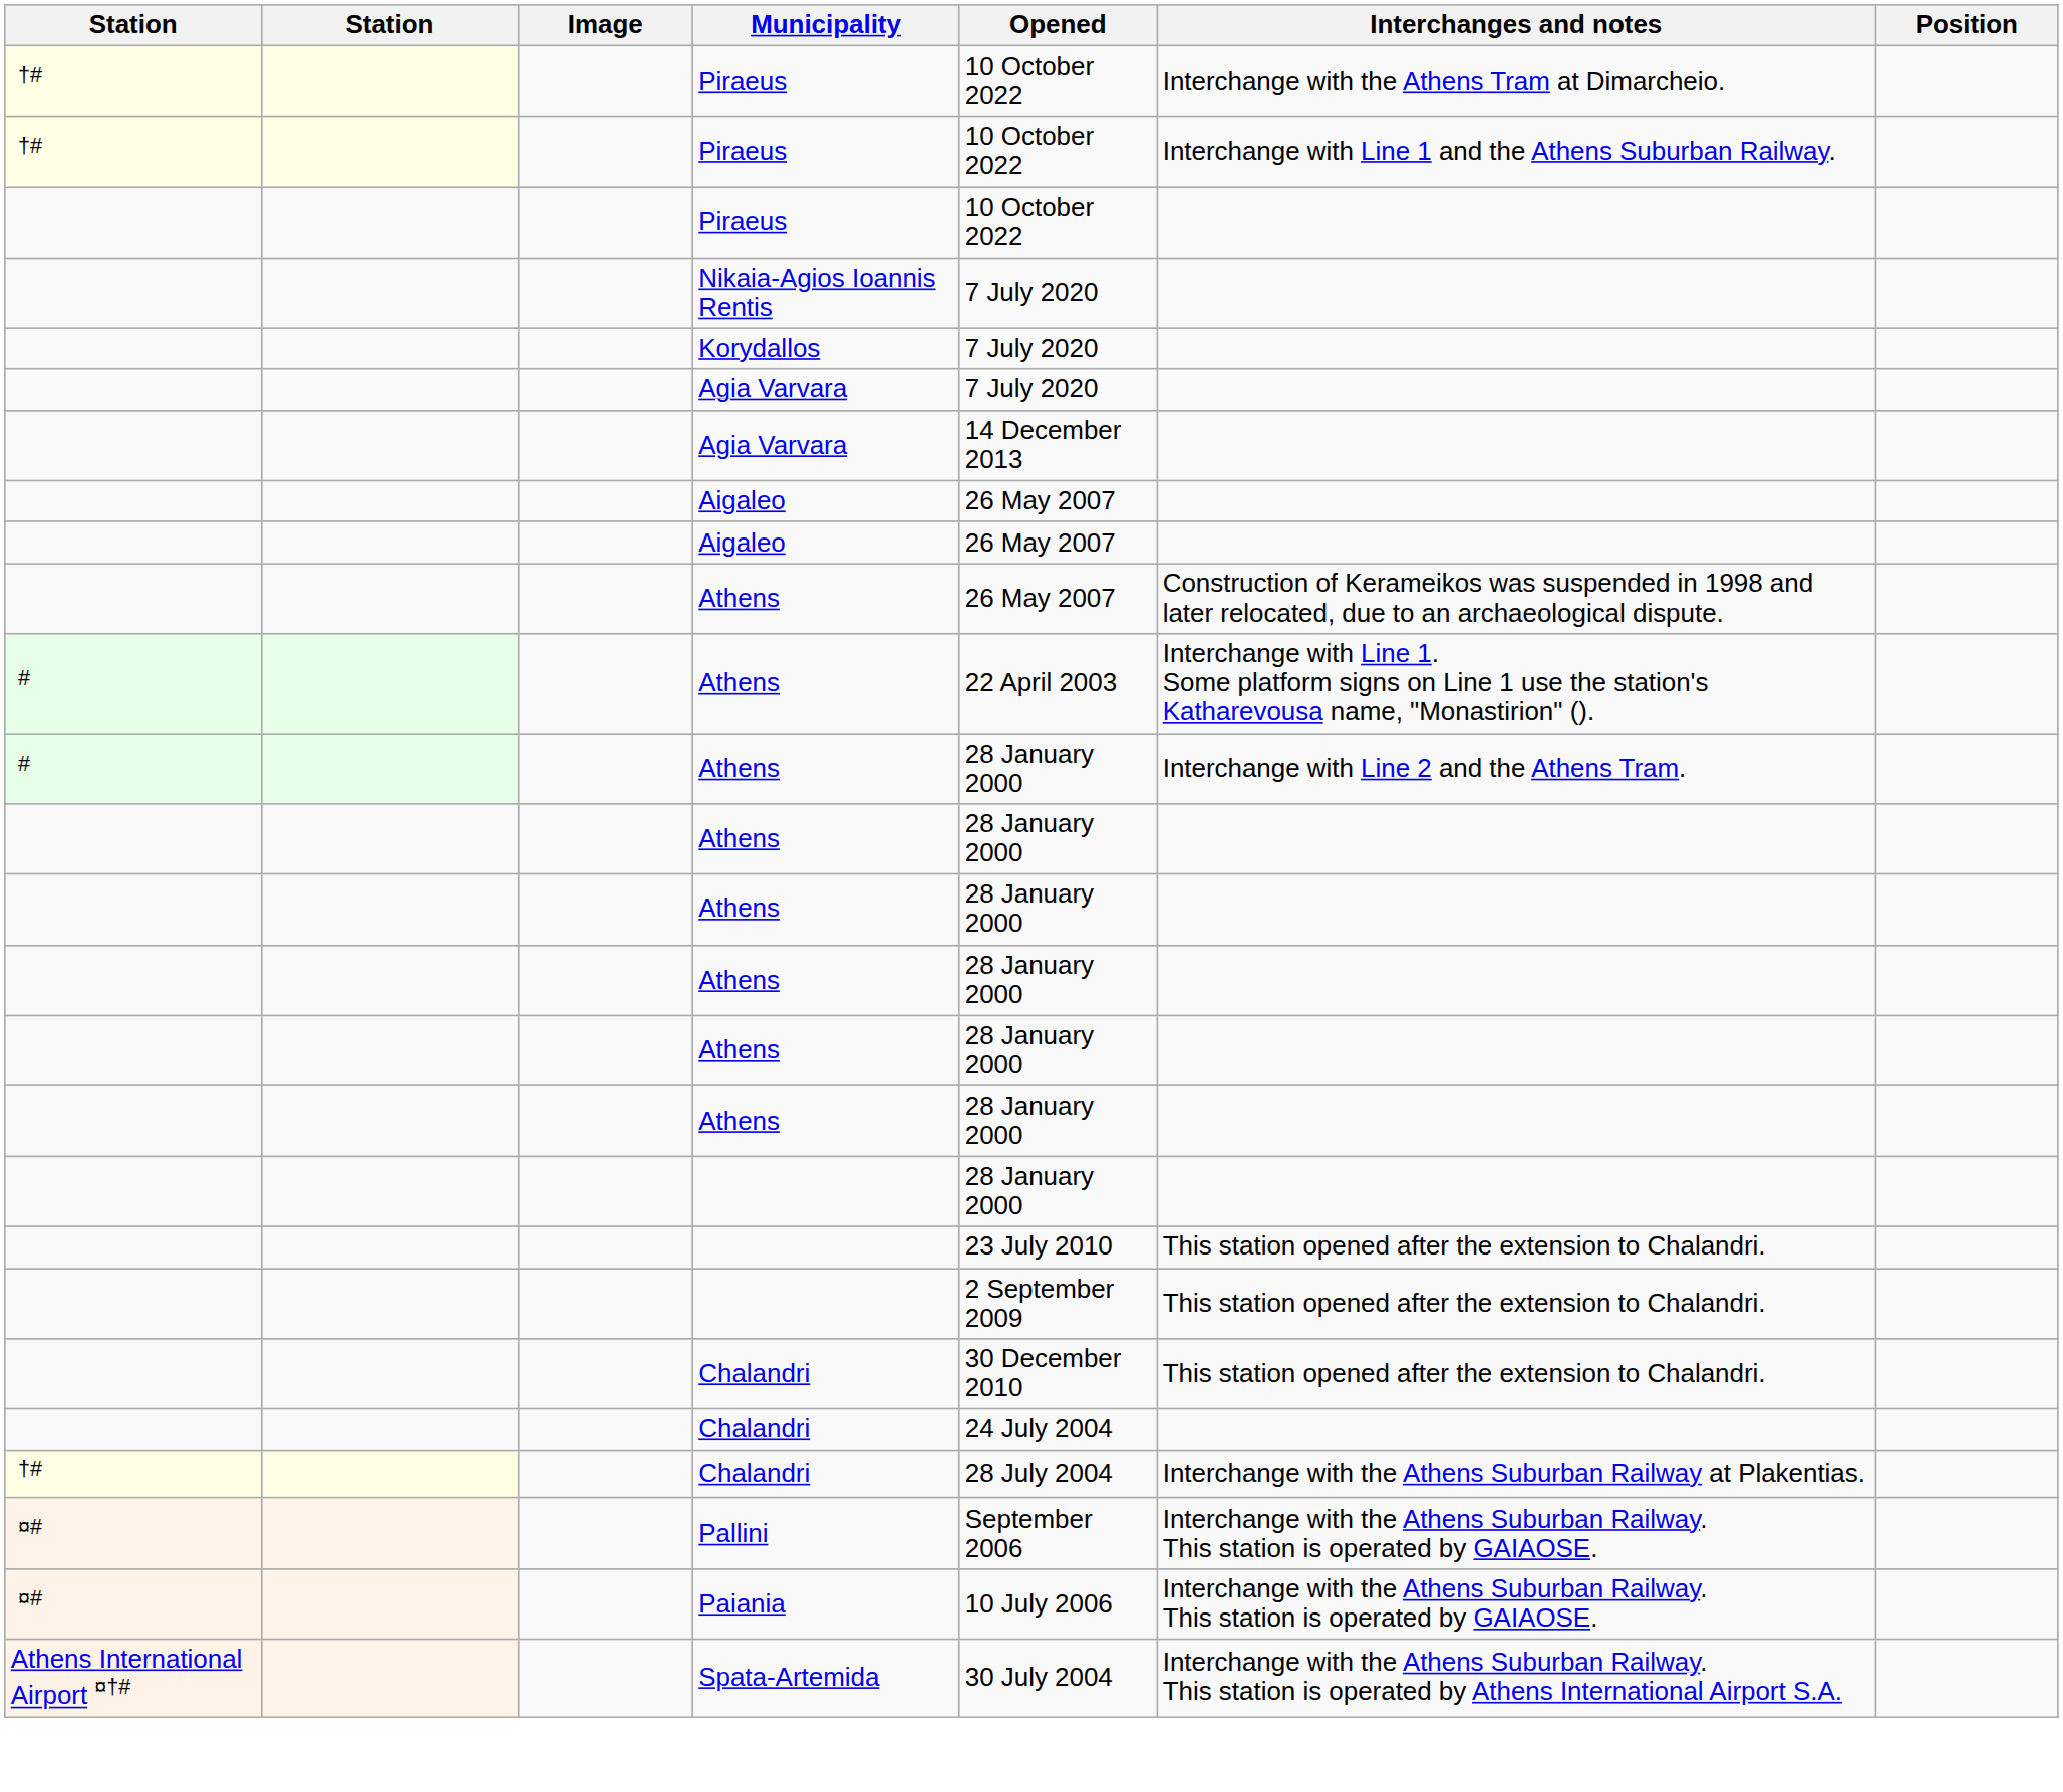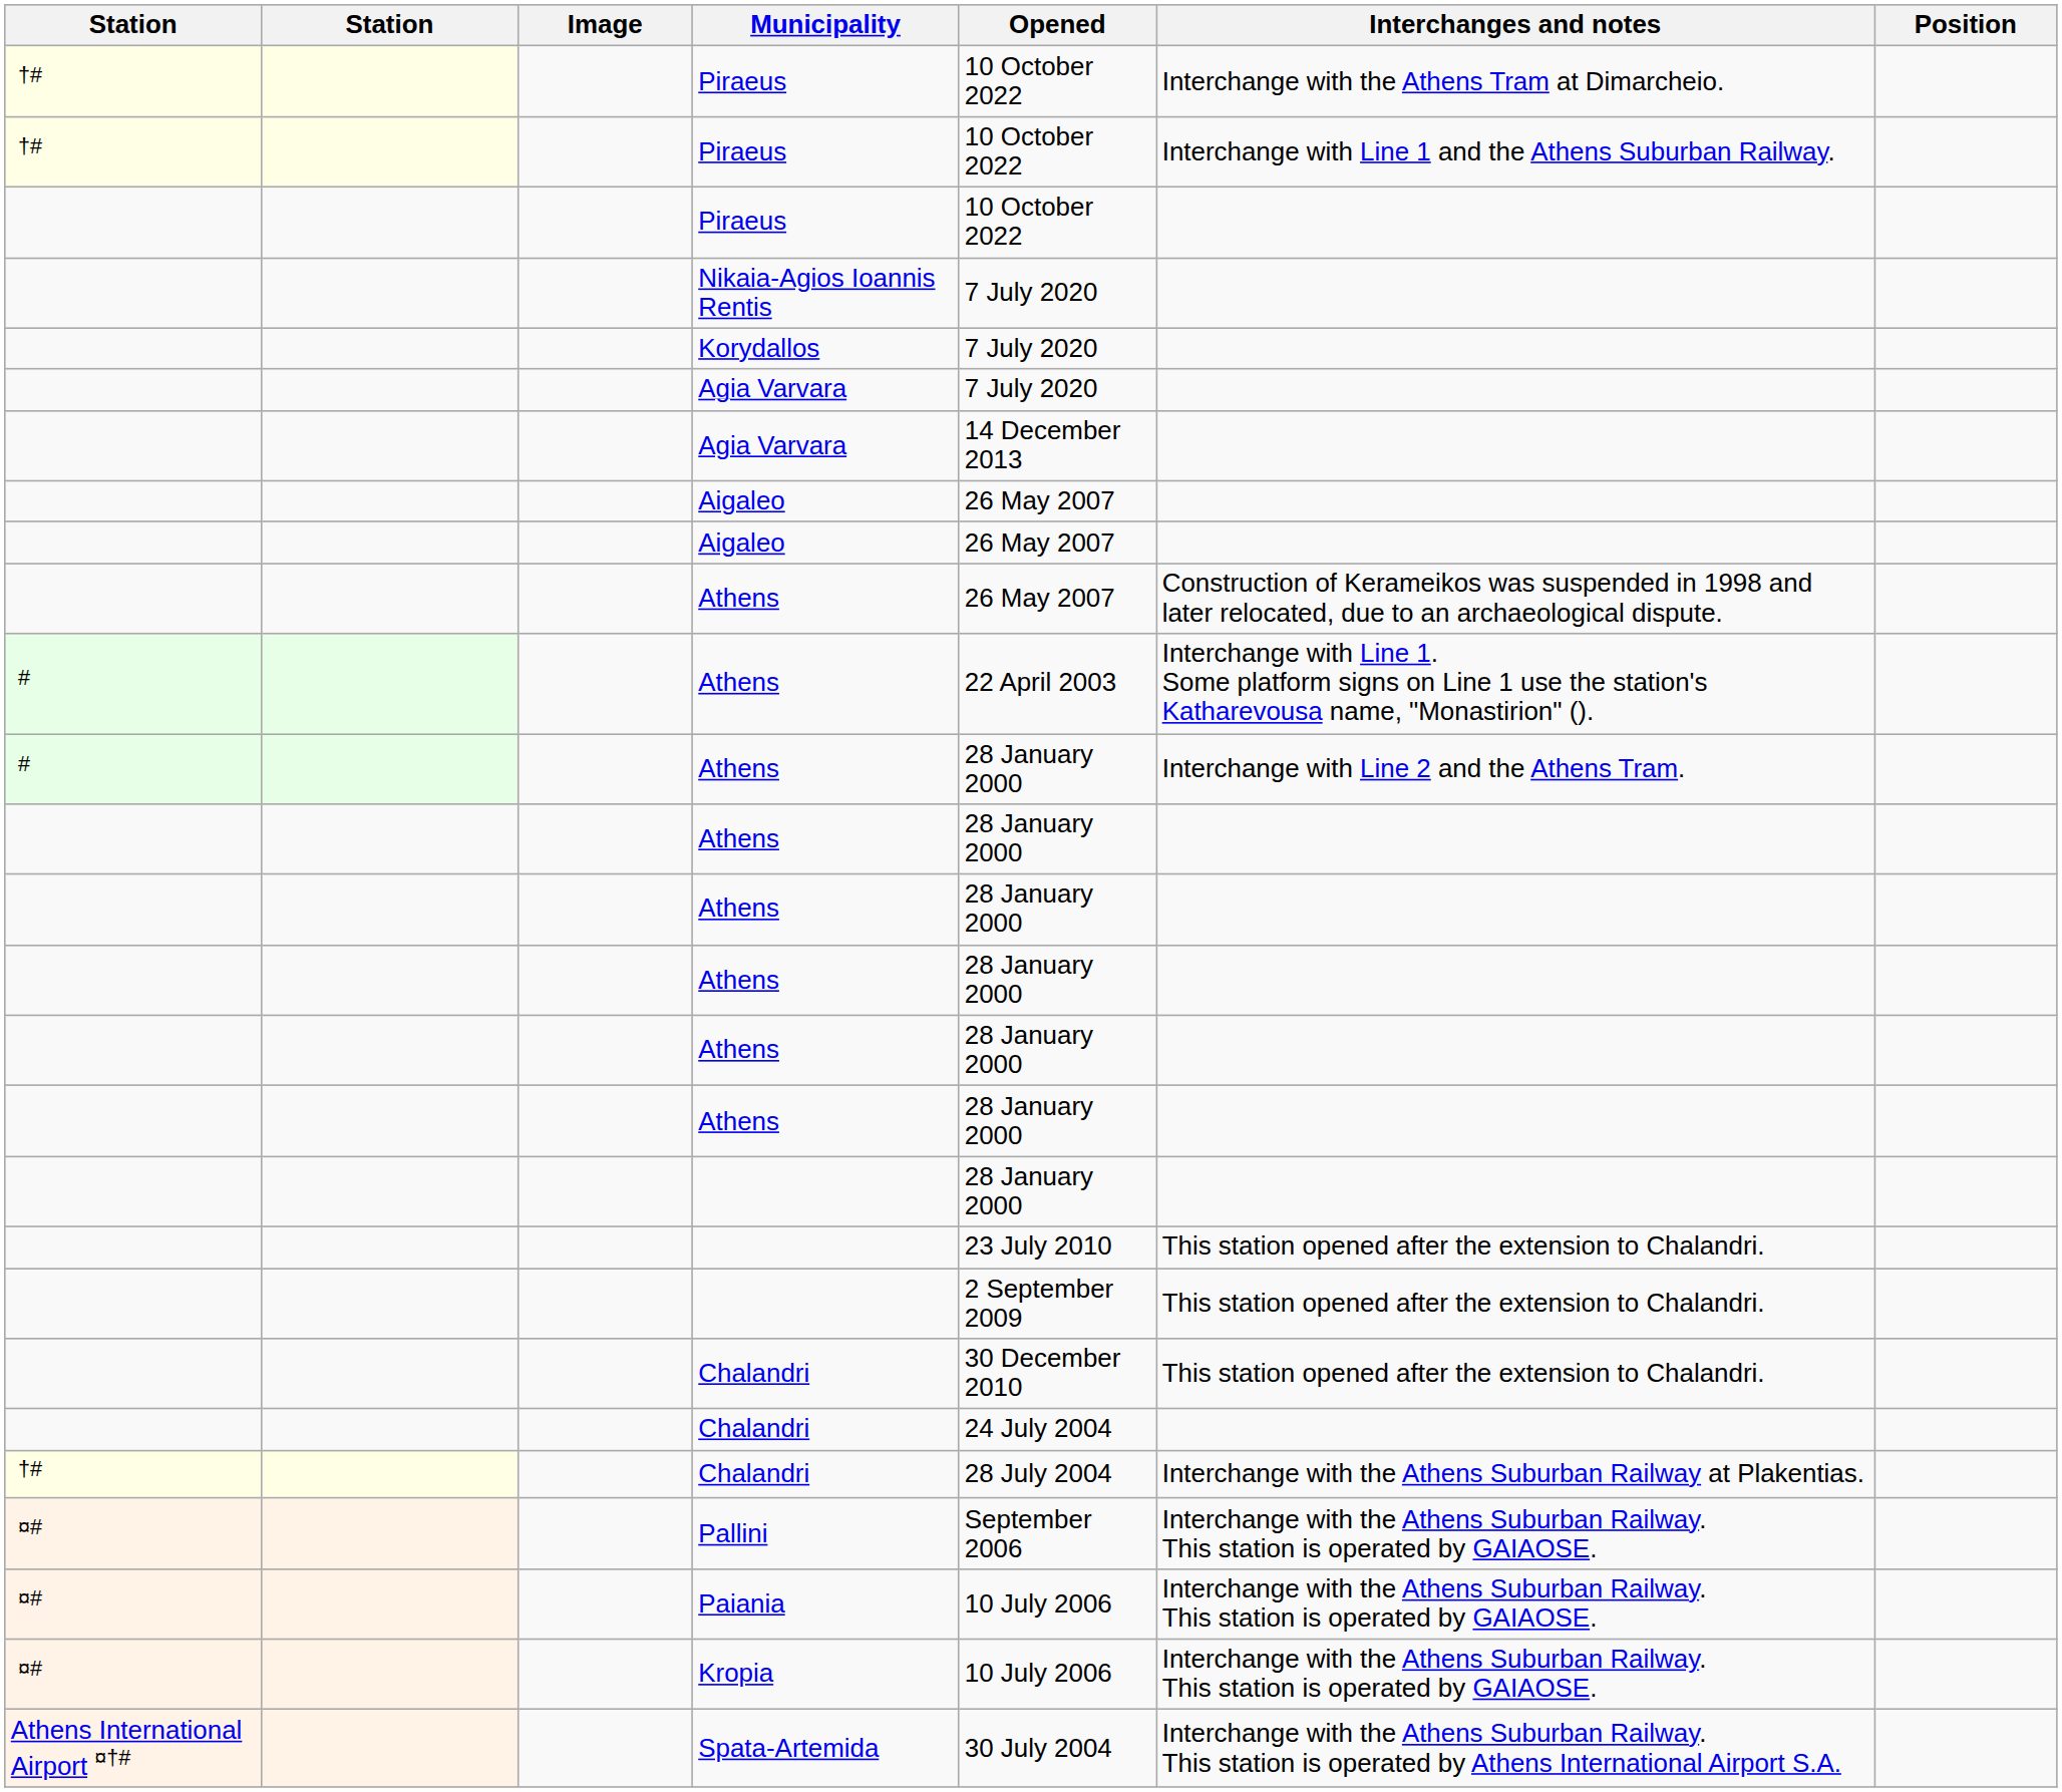 <table class="wikitable sortable" style="width:100%">
 <tr>
 <th style="min-width:105px;width:12.5%">Station<br></th>
 <th style="min-width:105px;width:12.5%">Station<br></th>
 <th style="width:100px" class="unsortable">Image</th>
 <th><a href='#'>Municipality</a></th>
 <th data-sort-type="date">Opened</th>
 <th style="width:35%" class="unsortable">Interchanges and notes</th>
 <th style="width:105px" class="unsortable">Position</th>
 </tr>
 <tr>
 <td style="background-color:#FFFFE6"> <sup>†#</sup></td>
 <td style="background-color:#FFFFE6"></td>
 <td></td>
 <td><a href='#'>Piraeus</a></td>
 <td>10 October 2022</td>
 <td>Interchange with the <a href='#'>Athens Tram</a> at Dimarcheio.</td>
 <td></td>
 </tr>
 <tr>
 <td style="background-color:#FFFFE6"> <sup>†#</sup></td>
 <td style="background-color:#FFFFE6"></td>
 <td></td>
 <td><a href='#'>Piraeus</a></td>
 <td>10 October 2022</td>
 <td>Interchange with <a href='#'>Line 1</a> and the <a href='#'>Athens Suburban Railway</a>.</td>
 <td></td>
 </tr>
 <tr>
 <td></td>
 <td></td>
 <td></td>
 <td><a href='#'>Piraeus</a></td>
 <td>10 October 2022</td>
 <td></td>
 <td></td>
 </tr>
 <tr>
 <td></td>
 <td></td>
 <td></td>
 <td><a href='#'>Nikaia-Agios Ioannis Rentis</a></td>
 <td>7 July 2020</td>
 <td></td>
 <td></td>
 </tr>
 <tr>
 <td></td>
 <td></td>
 <td></td>
 <td><a href='#'>Korydallos</a></td>
 <td>7 July 2020</td>
 <td></td>
 <td></td>
 </tr>
 <tr>
 <td></td>
 <td></td>
 <td></td>
 <td><a href='#'>Agia Varvara</a></td>
 <td>7 July 2020</td>
 <td></td>
 <td></td>
 </tr>
 <tr>
 <td></td>
 <td></td>
 <td></td>
 <td><a href='#'>Agia Varvara</a></td>
 <td>14 December 2013</td>
 <td></td>
 <td></td>
 </tr>
 <tr>
 <td></td>
 <td></td>
 <td></td>
 <td><a href='#'>Aigaleo</a></td>
 <td>26 May 2007</td>
 <td></td>
 <td></td>
 </tr>
 <tr>
 <td></td>
 <td></td>
 <td></td>
 <td><a href='#'>Aigaleo</a></td>
 <td>26 May 2007</td>
 <td></td>
 <td></td>
 </tr>
 <tr>
 <td></td>
 <td></td>
 <td></td>
 <td><a href='#'>Athens</a></td>
 <td>26 May 2007</td>
 <td>Construction of Kerameikos was suspended in 1998 and later relocated, due to an archaeological dispute.</td>
 <td></td>
 </tr>
 <tr>
 <td style="background-color:#E6FFE6"> <sup>#</sup></td>
 <td style="background-color:#E6FFE6"></td>
 <td></td>
 <td><a href='#'>Athens</a></td>
 <td>22 April 2003</td>
 <td>Interchange with <a href='#'>Line 1</a>.<br>Some platform signs on Line 1 use the station's <a href='#'>Katharevousa</a> name, "Monastirion" ().</td>
 <td></td>
 </tr>
 <tr>
 <td style="background-color:#E6FFE6"> <sup>#</sup></td>
 <td style="background-color:#E6FFE6"></td>
 <td></td>
 <td><a href='#'>Athens</a></td>
 <td>28 January 2000</td>
 <td>Interchange with <a href='#'>Line 2</a> and the <a href='#'>Athens Tram</a>.</td>
 <td></td>
 </tr>
 <tr>
 <td></td>
 <td></td>
 <td></td>
 <td><a href='#'>Athens</a></td>
 <td>28 January 2000</td>
 <td></td>
 <td></td>
 </tr>
 <tr>
 <td></td>
 <td></td>
 <td></td>
 <td><a href='#'>Athens</a></td>
 <td>28 January 2000</td>
 <td></td>
 <td></td>
 </tr>
 <tr>
 <td></td>
 <td></td>
 <td></td>
 <td><a href='#'>Athens</a></td>
 <td>28 January 2000</td>
 <td></td>
 <td></td>
 </tr>
 <tr>
 <td></td>
 <td></td>
 <td></td>
 <td><a href='#'>Athens</a></td>
 <td>28 January 2000</td>
 <td></td>
 <td></td>
 </tr>
 <tr>
 <td></td>
 <td></td>
 <td></td>
 <td><a href='#'>Athens</a></td>
 <td>28 January 2000</td>
 <td></td>
 <td></td>
 </tr>
 <tr>
 <td></td>
 <td></td>
 <td></td>
 <td></td>
 <td>28 January 2000</td>
 <td></td>
 <td></td>
 </tr>
 <tr>
 <td></td>
 <td></td>
 <td></td>
 <td></td>
 <td>23 July 2010</td>
 <td>This station opened after the extension to Chalandri.</td>
 <td></td>
 </tr>
 <tr>
 <td></td>
 <td></td>
 <td></td>
 <td></td>
 <td>2 September 2009</td>
 <td>This station opened after the extension to Chalandri.</td>
 <td></td>
 </tr>
 <tr>
 <td data-sort-value="Agia Paraskevi"></td>
 <td></td>
 <td></td>
 <td><a href='#'>Chalandri</a></td>
 <td>30 December 2010</td>
 <td>This station opened after the extension to Chalandri.</td>
 <td></td>
 </tr>
 <tr>
 <td></td>
 <td></td>
 <td></td>
 <td><a href='#'>Chalandri</a></td>
 <td>24 July 2004</td>
 <td></td>
 <td></td>
 </tr>
 <tr>
 <td style="background-color:#FFFFE6"> <sup>†#</sup></td>
 <td style="background-color:#FFFFE6"></td>
 <td></td>
 <td><a href='#'>Chalandri</a></td>
 <td>28 July 2004</td>
 <td>Interchange with the <a href='#'>Athens Suburban Railway</a> at Plakentias.</td>
 <td></td>
 </tr>
 <tr>
 <td style="background-color:#FFF2E6"> <sup>¤#</sup></td>
 <td style="background-color:#FFF2E6"></td>
 <td></td>
 <td><a href='#'>Pallini</a></td>
 <td data-sort-value="30 September 2006">September 2006</td>
 <td>Interchange with the <a href='#'>Athens Suburban Railway</a>.<br>This station is operated by <a href='#'>GAIAOSE</a>.</td>
 <td></td>
 </tr>
 <tr>
 <td style="background-color:#FFF2E6"> <sup>¤#</sup></td>
 <td style="background-color:#FFF2E6"></td>
 <td></td>
 <td><a href='#'>Paiania</a></td>
 <td>10 July 2006</td>
 <td>Interchange with the <a href='#'>Athens Suburban Railway</a>.<br>This station is operated by <a href='#'>GAIAOSE</a>.</td>
 <td></td>
 </tr>
 <tr>
+<td style="background-color:#FFF2E6"> <sup>¤#</sup></td>
+<td style="background-color:#FFF2E6"></td>
+<td></td>
+<td><a href='#'>Kropia</a></td>
+<td>10 July 2006</td>
+<td>Interchange with the <a href='#'>Athens Suburban Railway</a>.<br>This station is operated by <a href='#'>GAIAOSE</a>.</td>
+<td></td>
+</tr>
+<tr>
 <td style="background-color:#FFF2E6"><a href='#'>Athens International Airport</a> <sup>¤†#</sup></td>
 <td style="background-color:#FFF2E6"></td>
 <td></td>
 <td><a href='#'>Spata-Artemida</a></td>
 <td>30 July 2004</td>
 <td>Interchange with the <a href='#'>Athens Suburban Railway</a>.<br>This station is operated by <a href='#'>Athens International Airport S.A.</a></td>
 <td></td>
 </tr>
 </table>
